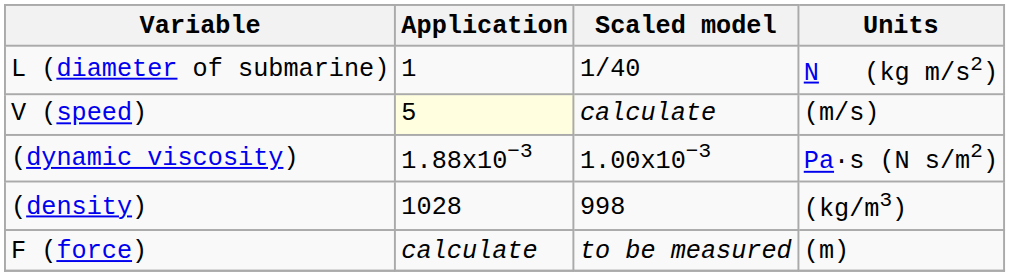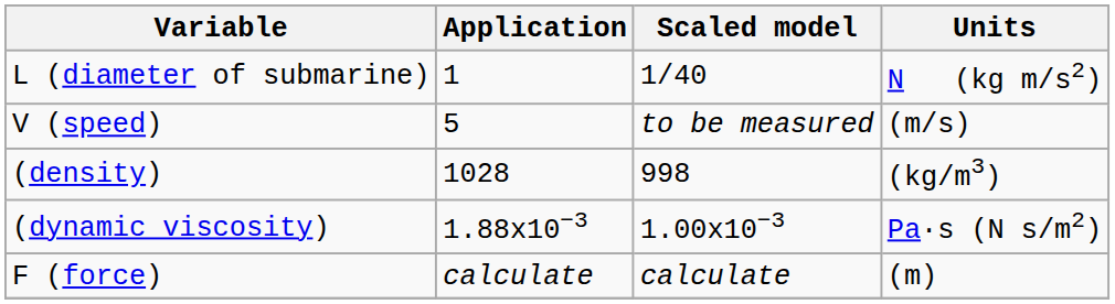 <table class="wikitable">
 <tr>
 <th>Variable</th>
 <th>Application</th>
 <th>Scaled model</th>
 <th>Units</th>
 </tr>
 <tr>
 <td>L (<a href='#'>diameter</a> of submarine)</td>
 <td>1</td>
 <td>1/40</td>
 <td><a href='#'>N</a>   (kg m/s<sup>2</sup>)</td>
 </tr>
 <tr>
 <td>V (<a href='#'>speed</a>)</td>
-<td style="background: lightyellow;">5</td>
-<td><em>calculate</em></td>
+<td>5</td>
+<td><em>to be measured</em></td>
 <td>(m/s)</td>
+</tr>
+<tr>
+<td> (<a href='#'>density</a>)</td>
+<td>1028</td>
+<td>998</td>
+<td>(kg/m<sup>3</sup>)</td>
 </tr>
 <tr>
 <td> (<a href='#'>dynamic viscosity</a>)</td>
 <td>1.88x10<sup>−3</sup></td>
 <td>1.00x10<sup>−3</sup></td>
 <td><a href='#'>Pa</a>·s (N s/m<sup>2</sup>)</td>
 </tr>
 <tr>
-<td> (<a href='#'>density</a>)</td>
-<td>1028</td>
-<td>998</td>
-<td>(kg/m<sup>3</sup>)</td>
-</tr>
-<tr>
 <td>F (<a href='#'>force</a>)</td>
 <td><em>calculate</em></td>
-<td><em>to be measured</em></td>
+<td><em>calculate</em></td>
 <td>(m)</td>
 </tr>
 <tr>
 </tr>
 </table>
